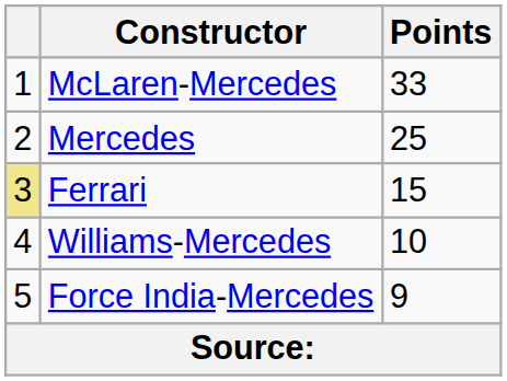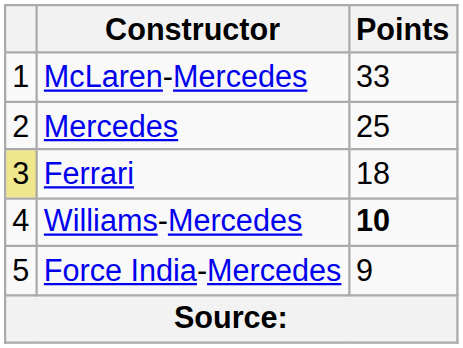 <table class="wikitable" style="font-size: 85%;">
 <tr>
 <th></th>
 <th>Constructor</th>
 <th>Points</th>
 </tr>
 <tr>
 <td align="center">1</td>
 <td> <a href='#'>McLaren</a>-<a href='#'>Mercedes</a></td>
 <td>33</td>
 </tr>
 <tr>
 <td align="center">2</td>
 <td> <a href='#'>Mercedes</a></td>
 <td>25</td>
 </tr>
 <tr>
 <td align="center" style="background: khaki;">3</td>
 <td> <a href='#'>Ferrari</a></td>
-<td>15</td>
+<td>18</td>
 </tr>
 <tr>
 <td align="center">4</td>
 <td> <a href='#'>Williams</a>-<a href='#'>Mercedes</a></td>
-<td>10</td>
+<td><strong>10</strong></td>
 </tr>
 <tr>
 <td align="center">5</td>
 <td> <a href='#'>Force India</a>-<a href='#'>Mercedes</a></td>
 <td>9</td>
 </tr>
 <tr>
 <th colspan=3>Source:</th>
 </tr>
 </table>
